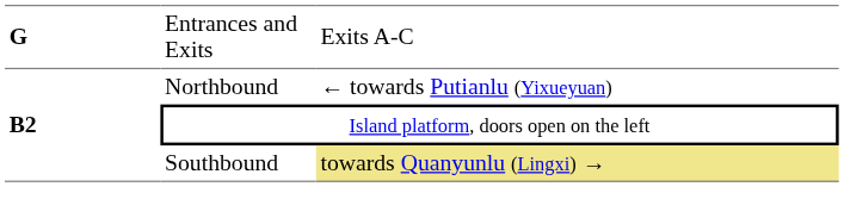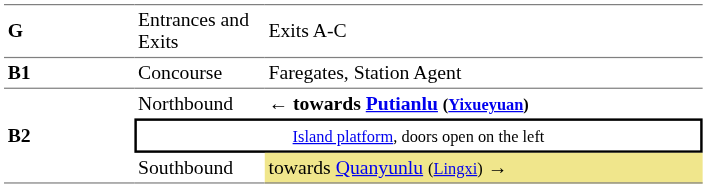 <table cellspacing=0 cellpadding=3>
 <tr>
 <td style="border-top:solid 1px gray;border-bottom:solid 1px gray;" width=100><strong>G</strong></td>
 <td style="border-top:solid 1px gray;border-bottom:solid 1px gray;" width=100>Entrances and Exits</td>
 <td style="border-top:solid 1px gray;border-bottom:solid 1px gray;" width=350>Exits A-C</td>
 </tr>
 <tr>
+<td style="border-bottom:solid 1px gray;"><strong>B1</strong></td>
+<td style="border-bottom:solid 1px gray;">Concourse</td>
+<td style="border-bottom:solid 1px gray;">Faregates, Station Agent</td>
+</tr>
+<tr>
 <td style="border-bottom:solid 1px gray;" rowspan=3><strong>B2</strong></td>
 <td>Northbound</td>
-<td>←  towards <a href='#'>Putianlu</a> <small>(<a href='#'>Yixueyuan</a>)</small></td>
+<td><strong>←  towards <a href='#'>Putianlu</a> <small>(<a href='#'>Yixueyuan</a>)</small></strong></td>
 </tr>
 <tr>
 <td style="border-right:solid 2px black;border-left:solid 2px black;border-top:solid 2px black;border-bottom:solid 2px black;text-align:center;" colspan=2><small><a href='#'>Island platform</a>, doors open on the left</small></td>
 </tr>
 <tr>
 <td style="border-bottom:solid 1px gray;">Southbound</td>
 <td style="background: khaki; border-bottom:solid 1px gray;">  towards <a href='#'>Quanyunlu</a> <small>(<a href='#'>Lingxi</a>)</small> →</td>
 </tr>
 </table>
